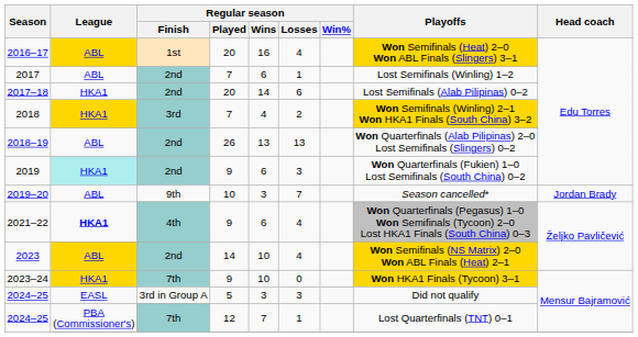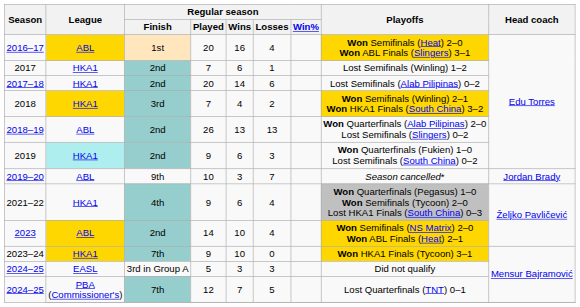 <table class="wikitable plainrowheaders" summary="Season (sortable), Team, Conference, Conference finish (sortable), Division, Division finish (sortable), Wins (sortable), Losses (sortable), Win% (sortable), GB (sortable), Playoffs, Awards and Head coach" style="text-align:center; font-size:95%">
 <tr>
 <th rowspan="2" scope="col">Season</th>
 <th rowspan="2" scope="col">League</th>
 <th colspan="5" scope="col">Regular season</th>
 <th rowspan="2" scope="col">Playoffs</th>
 <th rowspan="2" scope="col">Head coach</th>
 </tr>
 <tr>
 <th scope="col">Finish</th>
 <th scope="col">Played</th>
 <th scope="col">Wins</th>
 <th scope="col">Losses</th>
 <th scope="col"><a href='#'>Win%</a></th>
 </tr>
 <tr>
 <td style="text-align:center;"><a href='#'>2016–17</a></td>
 <td style="text-align:center;background-color:gold;"><a href='#'>ABL</a></td>
 <td style="text-align:center;background-color:#FFE6BD;">1st</td>
 <td style="text-align:center;">20</td>
 <td style="text-align:center;">16</td>
 <td style="text-align:center;">4</td>
 <td style="text-align:center;"></td>
 <td style="text-align:center;background-color:gold;"><strong>Won</strong> Semifinals (<a href='#'>Heat</a>) 2–0<br><strong>Won</strong> ABL Finals (<a href='#'>Slingers</a>) 3–1</td>
 <td style="text-align:center;" rowspan=6><a href='#'>Edu Torres</a></td>
 </tr>
 <tr>
 <td style="text-align:center;">2017</td>
-<td style="text-align:center;"><a href='#'>ABL</a></td>
+<td style="text-align:center;"><a href='#'>HKA1</a></td>
 <td style="text-align:center;background-color:#96CDCD;">2nd</td>
 <td style="text-align:center;">7</td>
 <td style="text-align:center;">6</td>
 <td style="text-align:center;">1</td>
 <td style="text-align:center;"></td>
 <td style="text-align:center;">Lost Semifinals (Winling) 1–2</td>
 </tr>
 <tr>
 <td style="text-align:center;"><a href='#'>2017–18</a></td>
 <td style="text-align:center;"><a href='#'>HKA1</a></td>
 <td style="text-align:center;background-color:#96CDCD;">2nd</td>
 <td style="text-align:center;">20</td>
 <td style="text-align:center;">14</td>
 <td style="text-align:center;">6</td>
 <td style="text-align:center;"></td>
 <td style="text-align:center;">Lost Semifinals (<a href='#'>Alab Pilipinas</a>) 0–2</td>
 </tr>
 <tr>
 <td style="text-align:center;">2018</td>
 <td style="text-align:center;background-color:gold;"><a href='#'>HKA1</a></td>
 <td style="text-align:center;background-color:#96CDCD;">3rd</td>
 <td style="text-align:center;">7</td>
 <td style="text-align:center;">4</td>
 <td style="text-align:center;">2</td>
 <td style="text-align:center;"></td>
 <td style="text-align:center;background-color:gold;"><strong>Won</strong> Semifinals (Winling) 2–1<br><strong>Won</strong> HKA1 Finals (<a href='#'>South China</a>) 3–2</td>
 </tr>
 <tr>
 <td style="text-align:center;"><a href='#'>2018–19</a></td>
 <td style="text-align:center;"><a href='#'>ABL</a></td>
 <td style="text-align:center;background-color:#96CDCD;">2nd</td>
 <td style="text-align:center;">26</td>
 <td style="text-align:center;">13</td>
 <td style="text-align:center;">13</td>
 <td style="text-align:center;"></td>
 <td style="text-align:center;"><strong>Won</strong> Quarterfinals (<a href='#'>Alab Pilipinas</a>) 2–0<br>Lost Semifinals (<a href='#'>Slingers</a>) 0–2</td>
 </tr>
 <tr>
 <td style="text-align:center;">2019</td>
 <td style="background: paleturquoise; text-align:center;"><a href='#'>HKA1</a></td>
 <td style="text-align:center;background-color:#96CDCD;">2nd</td>
 <td style="text-align:center;">9</td>
 <td style="text-align:center;">6</td>
 <td style="text-align:center;">3</td>
 <td style="text-align:center;"></td>
 <td style="text-align:center;"><strong>Won</strong> Quarterfinals (Fukien) 1–0<br>Lost Semifinals (<a href='#'>South China</a>) 0–2</td>
 </tr>
 <tr>
 <td style="text-align:center;"><a href='#'>2019–20</a></td>
 <td style="text-align:center;"><a href='#'>ABL</a></td>
 <td style="text-align:center;">9th</td>
 <td style="text-align:center;">10</td>
 <td style="text-align:center;">3</td>
 <td style="text-align:center;">7</td>
 <td style="text-align:center;"></td>
 <td style="text-align:center;"><em>Season cancelled</em>*</td>
 <td style="text-align:center;"><a href='#'>Jordan Brady</a></td>
 </tr>
 <tr>
 <td style="text-align:center;">2021–22</td>
-<td style="text-align:center;"><strong><a href='#'>HKA1</a></strong></td>
+<td style="text-align:center;"><a href='#'>HKA1</a></td>
 <td style="text-align:center;background-color:#96CDCD;">4th</td>
 <td style="text-align:center;">9</td>
 <td style="text-align:center;">6</td>
 <td style="text-align:center;">4</td>
 <td style="text-align:center;"></td>
 <td style="text-align:center;background-color:silver;"><strong>Won</strong> Quarterfinals (Pegasus) 1–0<br><strong>Won</strong> Semifinals (Tycoon) 2–0<br>Lost HKA1 Finals (<a href='#'>South China</a>) 0–3</td>
 <td style="text-align:center;" rowspan=2><a href='#'>Željko Pavličević</a></td>
 </tr>
 <tr>
 <td style="text-align:center;"><a href='#'>2023</a></td>
 <td style="text-align:center;background-color:gold;"><a href='#'>ABL</a></td>
 <td style="text-align:center;background-color:#96CDCD;">2nd</td>
 <td style="text-align:center;">14</td>
 <td style="text-align:center;">10</td>
 <td style="text-align:center;">4</td>
 <td style="text-align:center;"></td>
 <td style="text-align:center;background-color:gold;"><strong>Won</strong> Semifinals (<a href='#'>NS Matrix</a>) 2–0<br><strong>Won</strong> ABL Finals (<a href='#'>Heat</a>) 2–1</td>
 </tr>
 <tr>
 <td style="text-align:center;">2023–24</td>
 <td style="text-align:center;background-color:gold;"><a href='#'>HKA1</a></td>
 <td style="text-align:center;background-color:#96CDCD;">7th</td>
 <td style="text-align:center;">9</td>
 <td style="text-align:center;">10</td>
 <td style="text-align:center;">0</td>
 <td style="text-align:center;"></td>
 <td style="text-align:center;background-color:gold;"><strong>Won</strong> HKA1 Finals (Tycoon) 3–1</td>
 <td style="text-align:center;" rowspan=3><a href='#'>Mensur Bajramović</a></td>
 </tr>
 <tr>
 <td style="text-align:center;"><a href='#'>2024–25</a></td>
 <td style="text-align:center;"><a href='#'>EASL</a></td>
 <td style="text-align:center;">3rd in Group A</td>
 <td style="text-align:center;">5</td>
 <td style="text-align:center;">3</td>
 <td style="text-align:center;">3</td>
 <td style="text-align:center;"></td>
 <td style="text-align:center;">Did not qualify</td>
 </tr>
 <tr>
 <td rowspan=2><a href='#'>2024–25</a></td>
 <td><a href='#'>PBA</a><br>(<a href='#'>Commissioner's</a>)</td>
 <td style="text-align:center;background-color:#96CDCD;">7th</td>
 <td style="text-align:center;">12</td>
 <td style="text-align:center;">7</td>
-<td style="text-align:center;">1</td>
+<td style="text-align:center;">5</td>
 <td style="text-align:center;"></td>
 <td style="text-align:center;">Lost Quarterfinals (<a href='#'>TNT</a>) 0–1</td>
 </tr>
 <tr>
 </tr>
 </table>
